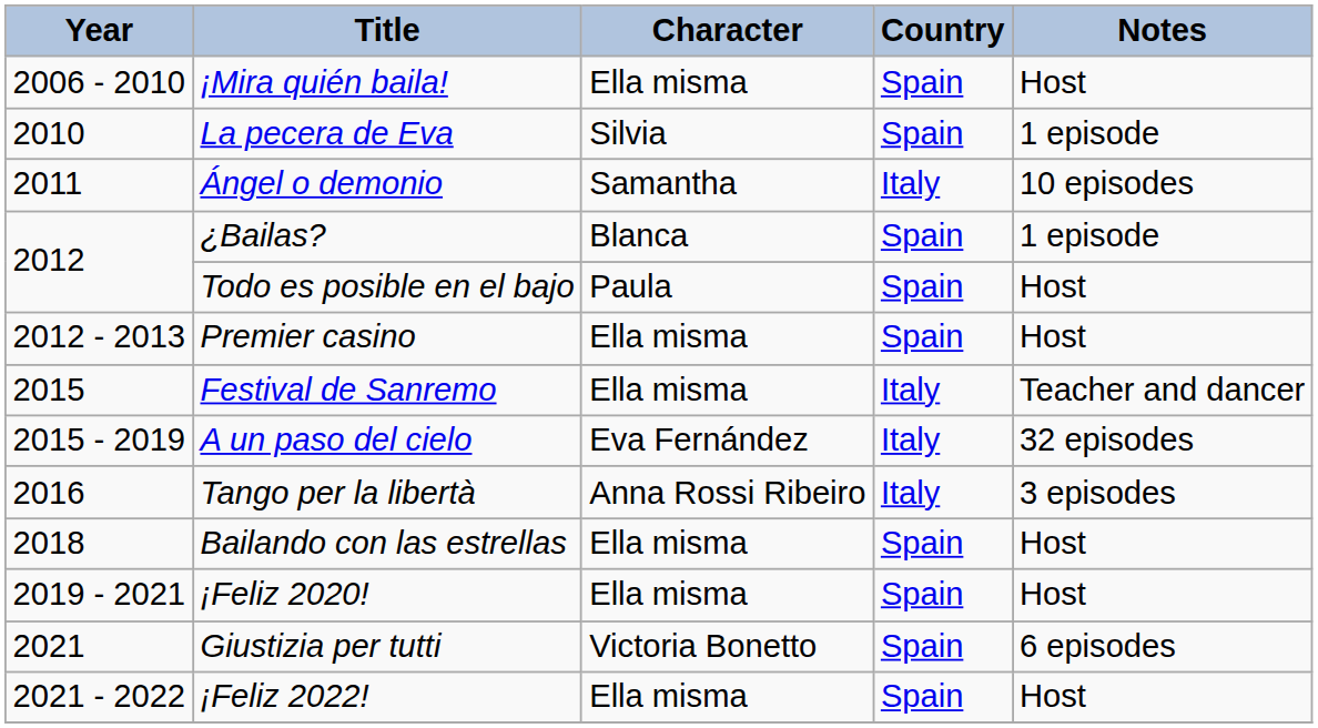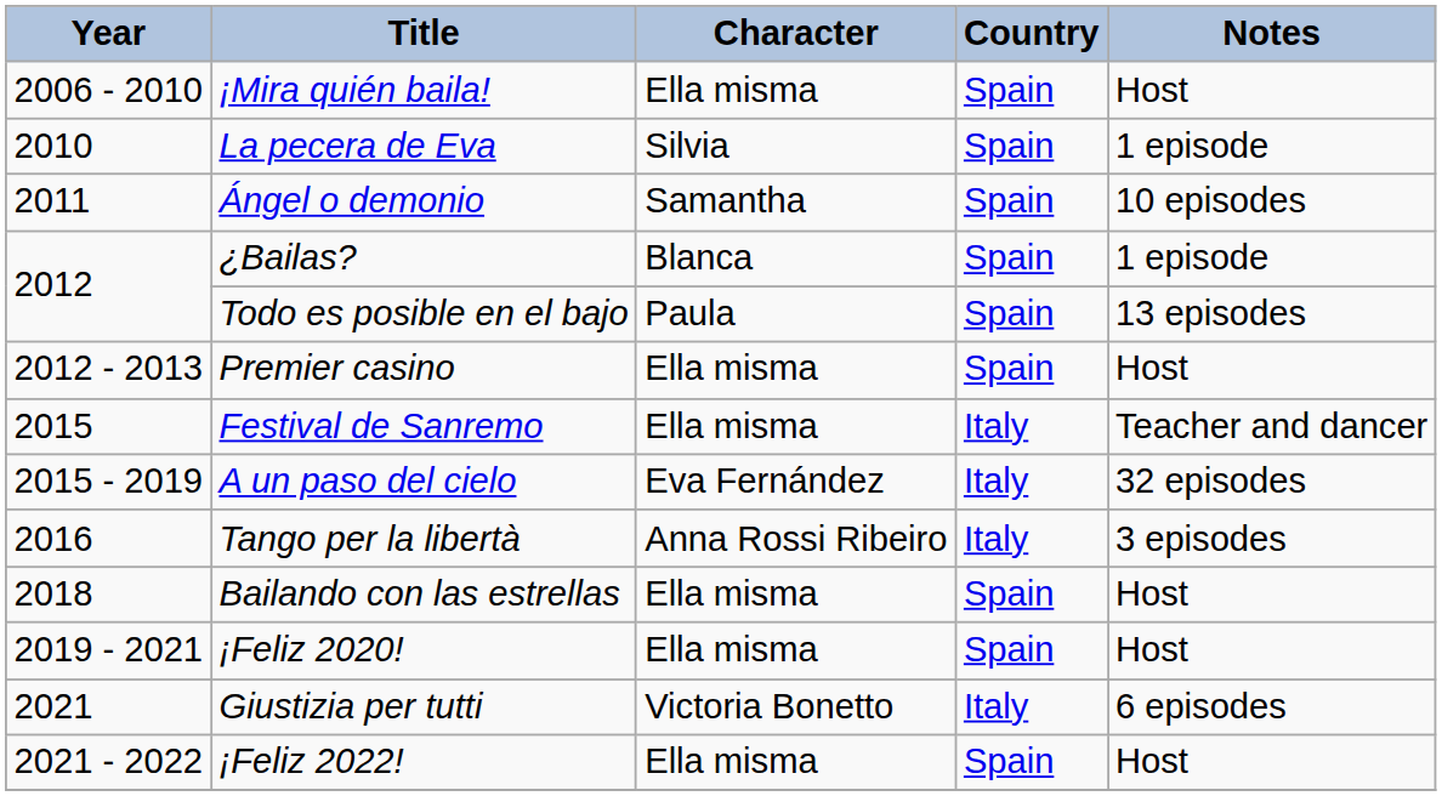 <table class="wikitable">
 <tr>
 <th style="background: #B0C4DE;">Year</th>
 <th style="background: #B0C4DE;">Title</th>
 <th style="background: #B0C4DE;">Character</th>
 <th style="background: #B0C4DE;">Country</th>
 <th style="background: #B0C4DE;">Notes</th>
 </tr>
 <tr>
 <td>2006 - 2010</td>
 <td><em><a href='#'>¡Mira quién baila!</a></em></td>
 <td>Ella misma</td>
 <td><a href='#'>Spain</a></td>
 <td>Host</td>
 </tr>
 <tr>
 <td>2010</td>
 <td><em><a href='#'>La pecera de Eva</a></em></td>
 <td>Silvia</td>
 <td><a href='#'>Spain</a></td>
 <td>1 episode</td>
 </tr>
 <tr>
 <td>2011</td>
 <td><em><a href='#'>Ángel o demonio</a></em></td>
 <td>Samantha</td>
-<td><a href='#'>Italy</a></td>
+<td><a href='#'>Spain</a></td>
 <td>10 episodes</td>
 </tr>
 <tr>
 <td rowspan="2">2012</td>
 <td><em>¿Bailas?</em></td>
 <td>Blanca</td>
 <td><a href='#'>Spain</a></td>
 <td>1 episode</td>
 </tr>
 <tr>
 <td><em>Todo es posible en el bajo</em></td>
 <td>Paula</td>
 <td><a href='#'>Spain</a></td>
-<td>Host</td>
+<td>13 episodes</td>
 </tr>
 <tr>
 <td>2012 - 2013</td>
 <td><em>Premier casino</em></td>
 <td>Ella misma</td>
 <td><a href='#'>Spain</a></td>
 <td>Host</td>
 </tr>
 <tr>
 <td>2015</td>
 <td><em><a href='#'>Festival de Sanremo</a></em></td>
 <td>Ella misma</td>
 <td><a href='#'>Italy</a></td>
 <td>Teacher and dancer</td>
 </tr>
 <tr>
 <td>2015 - 2019</td>
 <td><em><a href='#'>A un paso del cielo</a></em></td>
 <td>Eva Fernández</td>
 <td><a href='#'>Italy</a></td>
 <td>32 episodes</td>
 </tr>
 <tr>
 <td>2016</td>
 <td><em>Tango per la libertà</em></td>
 <td>Anna Rossi Ribeiro</td>
 <td><a href='#'>Italy</a></td>
 <td>3 episodes</td>
 </tr>
 <tr>
 <td>2018</td>
 <td><em>Bailando con las estrellas</em></td>
 <td>Ella misma</td>
 <td><a href='#'>Spain</a></td>
 <td>Host</td>
 </tr>
 <tr>
 <td>2019 - 2021</td>
 <td><em>¡Feliz 2020!</em></td>
 <td>Ella misma</td>
 <td><a href='#'>Spain</a></td>
 <td>Host</td>
 </tr>
 <tr>
 <td>2021</td>
 <td><em>Giustizia per tutti</em></td>
 <td>Victoria Bonetto</td>
-<td><a href='#'>Spain</a></td>
+<td><a href='#'>Italy</a></td>
 <td>6 episodes</td>
 </tr>
 <tr>
 <td>2021 - 2022</td>
 <td><em>¡Feliz 2022!</em></td>
 <td>Ella misma</td>
 <td><a href='#'>Spain</a></td>
 <td>Host</td>
 </tr>
 <tr>
 </tr>
 </table>
